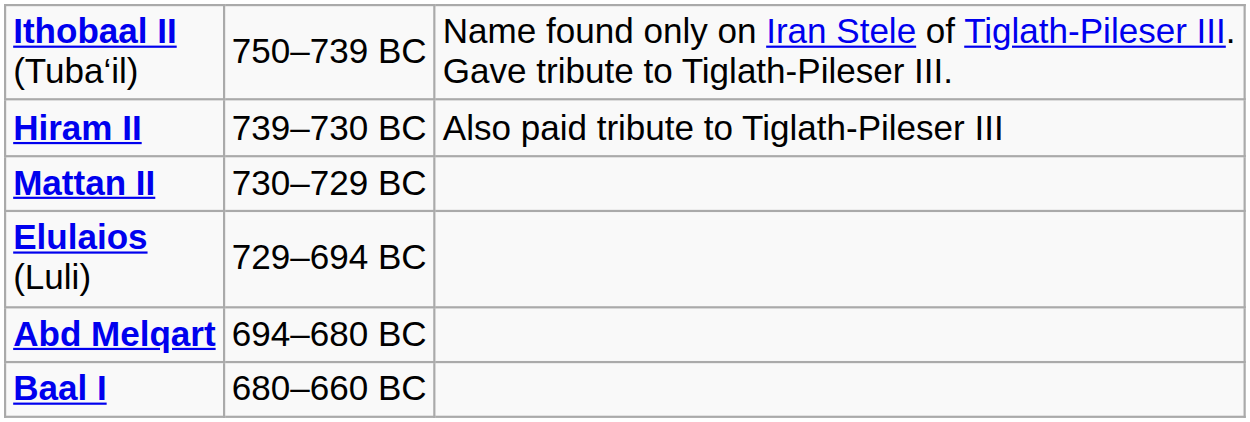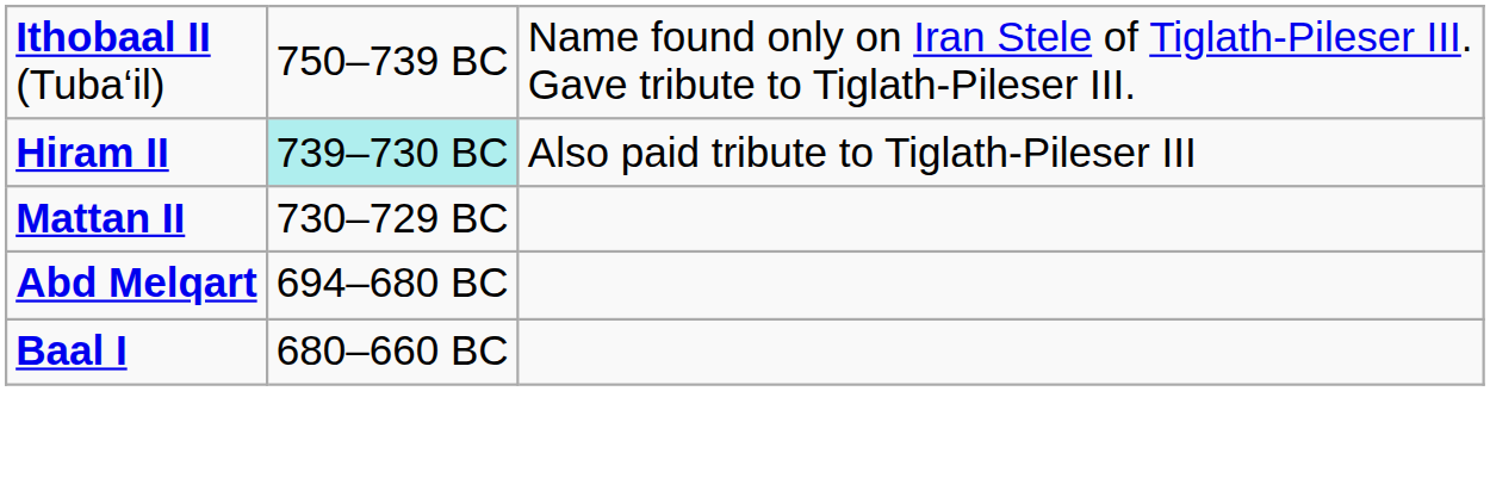 <table class="wikitable">
 <tr>
 <td><strong><a href='#'>Ithobaal II</a></strong><br>(Tuba‘il)</td>
 <td>750–739 BC</td>
 <td>Name found only on <a href='#'>Iran Stele</a> of <a href='#'>Tiglath-Pileser III</a>.<br>Gave tribute to Tiglath-Pileser III.</td>
 </tr>
 <tr>
 <td><strong><a href='#'>Hiram II</a> </strong></td>
-<td>739–730 BC</td>
+<td style="background: paleturquoise;">739–730 BC</td>
 <td>Also paid tribute to Tiglath-Pileser III</td>
 </tr>
 <tr>
 <td><strong><a href='#'>Mattan II</a> </strong></td>
 <td>730–729 BC</td>
-<td></td>
-</tr>
-<tr>
-<td><strong><a href='#'>Elulaios</a> </strong><br>(Luli)</td>
-<td>729–694 BC</td>
 <td></td>
 </tr>
 <tr>
 <td><strong><a href='#'>Abd Melqart</a> </strong></td>
 <td>694–680 BC</td>
 <td></td>
 </tr>
 <tr>
 <td><strong><a href='#'>Baal I</a> </strong></td>
 <td>680–660 BC</td>
 <td></td>
 </tr>
 </table>
